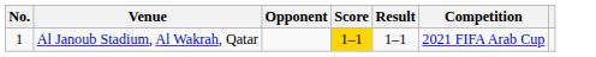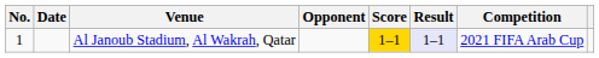 <table class="wikitable sortable">
 <tr>
 <th scope="col">No.</th>
+<th scope="col">Date</th>
 <th scope="col">Venue</th>
 <th scope="col">Opponent</th>
 <th scope="col">Score</th>
 <th scope="col">Result</th>
 <th scope="col">Competition</th>
 <th scope="col" class="unsortable"></th>
 </tr>
 <tr>
 <td align="center">1</td>
+<td></td>
 <td><a href='#'>Al Janoub Stadium</a>, <a href='#'>Al Wakrah</a>, Qatar</td>
 <td></td>
 <td align="center" style="background: gold;">1–1</td>
-<td align="center">1–1</td>
+<td align="center" style="background: lavender;">1–1</td>
 <td><a href='#'>2021 FIFA Arab Cup</a></td>
 <td></td>
 </tr>
 </table>
